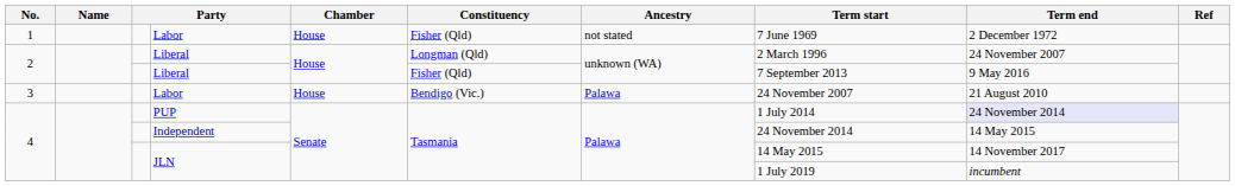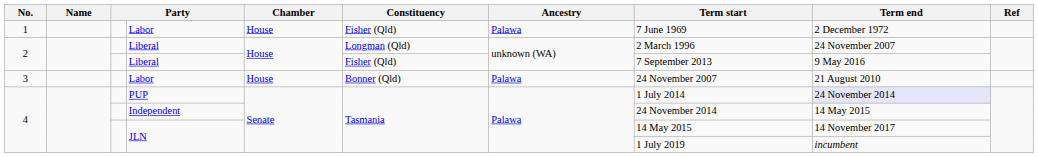 <table class="wikitable sortable" width="100%">
 <tr>
 <th>No.</th>
 <th>Name</th>
 <th colspan="2">Party</th>
 <th>Chamber</th>
 <th>Constituency</th>
 <th>Ancestry</th>
 <th>Term start</th>
 <th>Term end</th>
 <th class=unsortable>Ref</th>
 </tr>
 <tr>
 <td align=center>1</td>
 <td></td>
 <td> </td>
 <td><a href='#'>Labor</a></td>
 <td><a href='#'>House</a></td>
 <td><a href='#'>Fisher</a> (Qld)</td>
-<td>not stated</td>
+<td><a href='#'>Palawa</a></td>
 <td>7 June 1969</td>
 <td>2 December 1972</td>
 <td align=center></td>
 </tr>
 <tr>
 <td rowspan="2" align=center>2</td>
 <td rowspan="2"></td>
 <td> </td>
 <td><a href='#'>Liberal</a></td>
 <td rowspan="2"><a href='#'>House</a></td>
 <td><a href='#'>Longman</a> (Qld)</td>
 <td rowspan="2">unknown (WA)</td>
 <td>2 March 1996</td>
 <td>24 November 2007</td>
 <td rowspan="2" align=center></td>
 </tr>
 <tr>
 <td> </td>
 <td><a href='#'>Liberal</a></td>
 <td><a href='#'>Fisher</a> (Qld)</td>
 <td>7 September 2013</td>
 <td>9 May 2016</td>
 </tr>
 <tr>
 <td align=center>3</td>
 <td></td>
 <td> </td>
 <td><a href='#'>Labor</a></td>
 <td><a href='#'>House</a></td>
-<td><a href='#'>Bendigo</a> (Vic.)</td>
+<td><a href='#'>Bonner</a> (Qld)</td>
 <td><a href='#'>Palawa</a></td>
 <td>24 November 2007</td>
 <td>21 August 2010</td>
 <td></td>
 </tr>
 <tr>
 <td rowspan="4" align=center>4</td>
 <td rowspan="4"></td>
 <td> </td>
 <td><a href='#'>PUP</a></td>
 <td rowspan="4"><a href='#'>Senate</a></td>
 <td rowspan="4"><a href='#'>Tasmania</a></td>
 <td rowspan="4"><a href='#'>Palawa</a></td>
 <td>1 July 2014</td>
 <td style="background: lavender;">24 November 2014</td>
 <td rowspan="4" align=center></td>
 </tr>
 <tr>
 <td> </td>
 <td><a href='#'>Independent</a></td>
 <td>24 November 2014</td>
 <td>14 May 2015</td>
 </tr>
 <tr>
 <td rowspan="2" > </td>
 <td rowspan="2"><a href='#'>JLN</a></td>
 <td>14 May 2015</td>
 <td>14 November 2017</td>
 </tr>
 <tr>
 <td>1 July 2019</td>
 <td><em>incumbent</em></td>
 </tr>
 </table>
